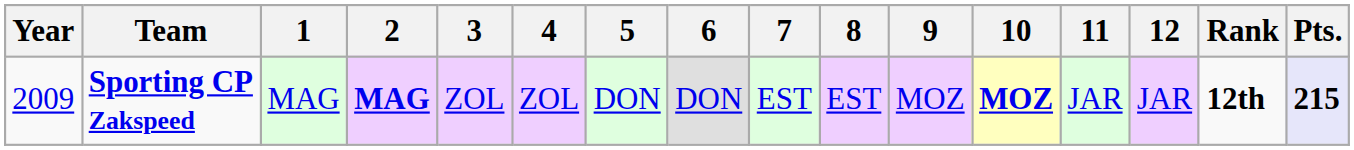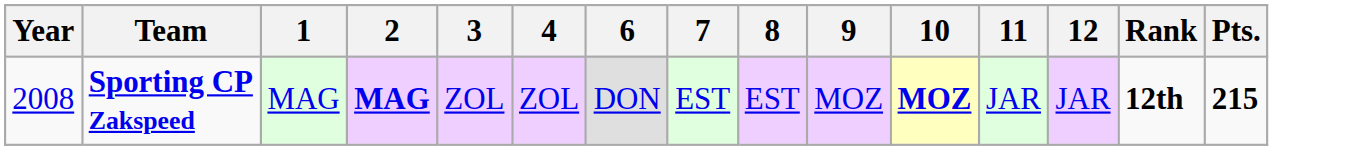 <table class="wikitable" style="font-size: 90%;">
 <tr>
 <th>Year</th>
 <th>Team</th>
 <th>1</th>
 <th>2</th>
 <th>3</th>
 <th>4</th>
-<th>5</th>
 <th>6</th>
 <th>7</th>
 <th>8</th>
 <th>9</th>
 <th>10</th>
 <th>11</th>
 <th>12</th>
 <th>Rank</th>
 <th>Pts.</th>
 </tr>
 <tr>
-<td><a href='#'>2009</a></td>
+<td><a href='#'>2008</a></td>
 <td><strong><a href='#'>Sporting CP</a><br><small><a href='#'>Zakspeed</a></small></strong></td>
 <td style="background:#dfffdf;" align=center><a href='#'>MAG</a> <br></td>
 <td style="background:#efcfff;" align=center><strong><a href='#'>MAG</a> <br></strong></td>
 <td style="background:#efcfff;" align=center><a href='#'>ZOL</a> <br></td>
 <td style="background:#efcfff;" align=center><a href='#'>ZOL</a> <br></td>
-<td style="background:#dfffdf;" align=center><a href='#'>DON</a> <br></td>
 <td style="background:#dfdfdf;" align=center><a href='#'>DON</a> <br></td>
 <td style="background:#dfffdf;" align=center><a href='#'>EST</a> <br></td>
 <td style="background:#efcfff;" align=center><a href='#'>EST</a> <br></td>
 <td style="background:#efcfff;" align=center><a href='#'>MOZ</a> <br></td>
 <td style="background:#ffffbf;" align=center><strong><a href='#'>MOZ</a></strong> <br></td>
 <td style="background:#dfffdf;" align=center><a href='#'>JAR</a> <br></td>
 <td style="background:#efcfff;" align=center><a href='#'>JAR</a> <br></td>
 <td><strong>12th</strong></td>
-<td style="background: lavender;"><strong>215</strong></td>
+<td><strong>215</strong></td>
 </tr>
 </table>
